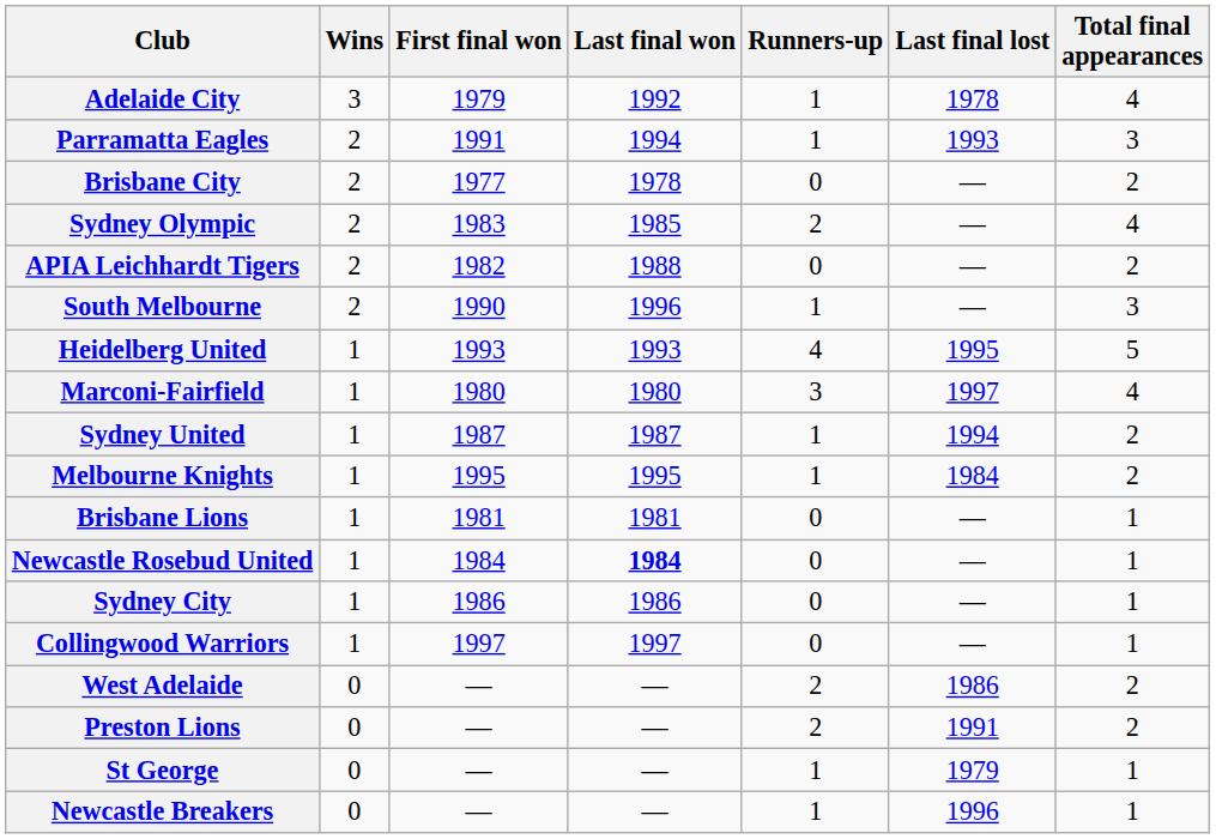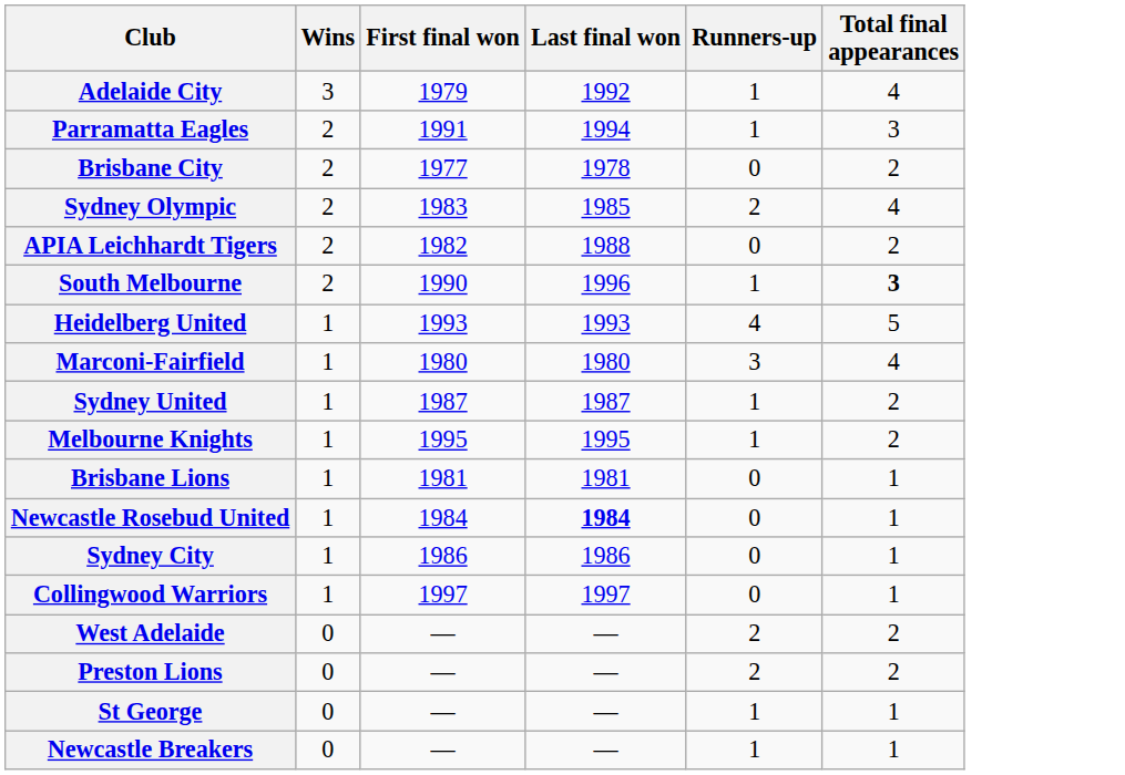 <table class="wikitable sortable plainrowheaders" style="text-align:center">
 <tr>
 <th scope="col">Club</th>
 <th scope="col">Wins</th>
 <th scope="col">First final won</th>
 <th scope="col">Last final won</th>
 <th scope="col">Runners-up</th>
-<th scope="col">Last final lost</th>
 <th scope="col">Total final<br>appearances</th>
 </tr>
 <tr>
 <th scope="row"><a href='#'>Adelaide City</a></th>
 <td>3</td>
 <td><a href='#'>1979</a></td>
 <td><a href='#'>1992</a></td>
 <td>1</td>
-<td><a href='#'>1978</a></td>
 <td>4</td>
 </tr>
 <tr>
 <th scope="row"><a href='#'>Parramatta Eagles</a></th>
 <td>2</td>
 <td><a href='#'>1991</a></td>
 <td><a href='#'>1994</a></td>
 <td>1</td>
-<td><a href='#'>1993</a></td>
 <td>3</td>
 </tr>
 <tr>
 <th scope="row"><a href='#'>Brisbane City</a></th>
 <td>2</td>
 <td><a href='#'>1977</a></td>
 <td><a href='#'>1978</a></td>
 <td>0</td>
-<td>—</td>
 <td>2</td>
 </tr>
 <tr>
 <th scope="row"><a href='#'>Sydney Olympic</a></th>
 <td>2</td>
 <td><a href='#'>1983</a></td>
 <td><a href='#'>1985</a></td>
 <td>2</td>
-<td>—</td>
 <td>4</td>
 </tr>
 <tr>
 <th scope="row"><a href='#'>APIA Leichhardt Tigers</a></th>
 <td>2</td>
 <td><a href='#'>1982</a></td>
 <td><a href='#'>1988</a></td>
 <td>0</td>
-<td>—</td>
 <td>2</td>
 </tr>
 <tr>
 <th scope="row"><a href='#'>South Melbourne</a></th>
 <td>2</td>
 <td><a href='#'>1990</a></td>
 <td><a href='#'>1996</a></td>
 <td>1</td>
-<td>—</td>
-<td>3</td>
+<td><strong>3</strong></td>
 </tr>
 <tr>
 <th scope="row"><a href='#'>Heidelberg United</a></th>
 <td>1</td>
 <td><a href='#'>1993</a></td>
 <td><a href='#'>1993</a></td>
 <td>4</td>
-<td><a href='#'>1995</a></td>
 <td>5</td>
 </tr>
 <tr>
 <th scope="row"><a href='#'>Marconi-Fairfield</a></th>
 <td>1</td>
 <td><a href='#'>1980</a></td>
 <td><a href='#'>1980</a></td>
 <td>3</td>
-<td><a href='#'>1997</a></td>
 <td>4</td>
 </tr>
 <tr>
 <th scope="row"><a href='#'>Sydney United</a></th>
 <td>1</td>
 <td><a href='#'>1987</a></td>
 <td><a href='#'>1987</a></td>
 <td>1</td>
-<td><a href='#'>1994</a></td>
 <td>2</td>
 </tr>
 <tr>
 <th scope="row"><a href='#'>Melbourne Knights</a></th>
 <td>1</td>
 <td><a href='#'>1995</a></td>
 <td><a href='#'>1995</a></td>
 <td>1</td>
-<td><a href='#'>1984</a></td>
 <td>2</td>
 </tr>
 <tr>
 <th scope="row"><a href='#'>Brisbane Lions</a></th>
 <td>1</td>
 <td><a href='#'>1981</a></td>
 <td><a href='#'>1981</a></td>
 <td>0</td>
-<td>—</td>
 <td>1</td>
 </tr>
 <tr>
 <th scope="row"><a href='#'>Newcastle Rosebud United</a></th>
 <td>1</td>
 <td><a href='#'>1984</a></td>
 <td><strong><a href='#'>1984</a></strong></td>
 <td>0</td>
-<td>—</td>
 <td>1</td>
 </tr>
 <tr>
 <th scope="row"><a href='#'>Sydney City</a></th>
 <td>1</td>
 <td><a href='#'>1986</a></td>
 <td><a href='#'>1986</a></td>
 <td>0</td>
-<td>—</td>
 <td>1</td>
 </tr>
 <tr>
 <th scope="row"><a href='#'>Collingwood Warriors</a></th>
 <td>1</td>
 <td><a href='#'>1997</a></td>
 <td><a href='#'>1997</a></td>
 <td>0</td>
-<td>—</td>
 <td>1</td>
 </tr>
 <tr>
 <th scope="row"><a href='#'>West Adelaide</a></th>
 <td>0</td>
 <td>—</td>
 <td>—</td>
 <td>2</td>
-<td><a href='#'>1986</a></td>
 <td>2</td>
 </tr>
 <tr>
 <th scope="row"><a href='#'>Preston Lions</a></th>
 <td>0</td>
 <td>—</td>
 <td>—</td>
 <td>2</td>
-<td><a href='#'>1991</a></td>
 <td>2</td>
 </tr>
 <tr>
 <th scope="row"><a href='#'>St George</a></th>
 <td>0</td>
 <td>—</td>
 <td>—</td>
 <td>1</td>
-<td><a href='#'>1979</a></td>
 <td>1</td>
 </tr>
 <tr>
 <th scope="row"><a href='#'>Newcastle Breakers</a></th>
 <td>0</td>
 <td>—</td>
 <td>—</td>
 <td>1</td>
-<td><a href='#'>1996</a></td>
 <td>1</td>
 </tr>
 </table>
